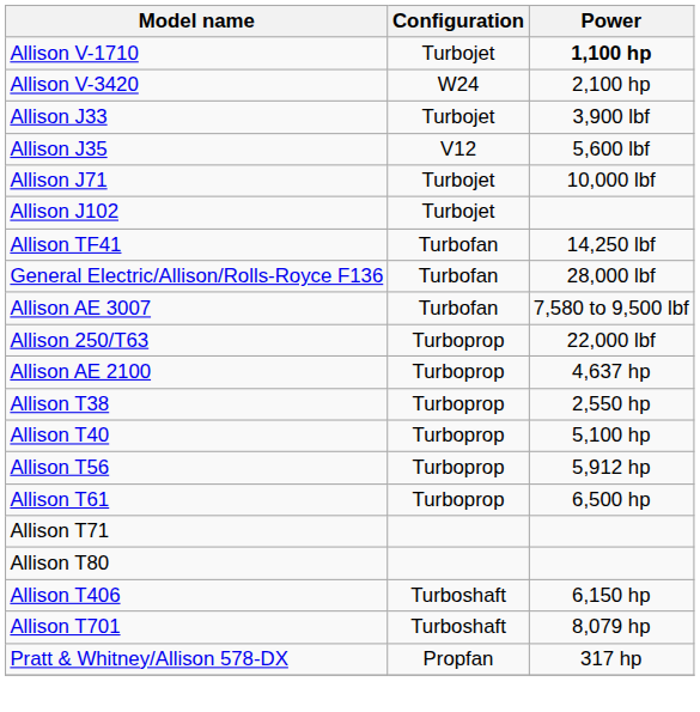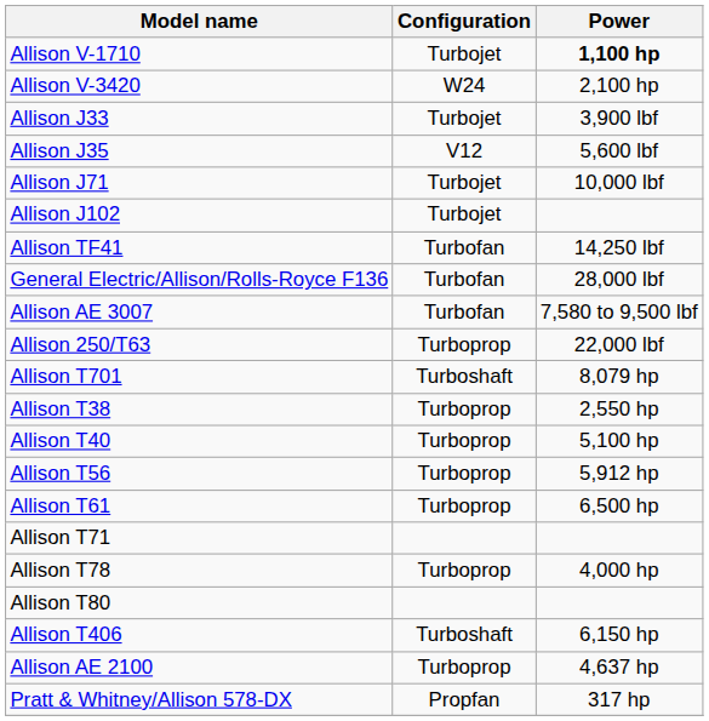 <table class="wikitable sortable">
 <tr>
 <th>Model name</th>
 <th>Configuration</th>
 <th>Power</th>
 </tr>
 <tr>
 <td align=left><a href='#'>Allison V-1710</a></td>
 <td align=center>Turbojet</td>
 <td align=center><strong>1,100 hp</strong></td>
 </tr>
 <tr>
 <td align=left><a href='#'>Allison V-3420</a></td>
 <td align=center>W24</td>
 <td align=center>2,100 hp</td>
 </tr>
 <tr>
 <td align=left><a href='#'>Allison J33</a></td>
 <td align=center>Turbojet</td>
 <td align=center>3,900 lbf</td>
 </tr>
 <tr>
 <td align=left><a href='#'>Allison J35</a></td>
 <td align=center>V12</td>
 <td align=center>5,600 lbf</td>
 </tr>
 <tr>
 <td align=left><a href='#'>Allison J71</a></td>
 <td align=center>Turbojet</td>
 <td align=center>10,000 lbf</td>
 </tr>
 <tr>
 <td align=left><a href='#'>Allison J102</a></td>
 <td align=center>Turbojet</td>
 <td align=center></td>
 </tr>
 <tr>
 <td align=left><a href='#'>Allison TF41</a></td>
 <td align=center>Turbofan</td>
 <td align=center>14,250 lbf</td>
 </tr>
 <tr>
 <td align=left><a href='#'>General Electric/Allison/Rolls-Royce F136</a></td>
 <td align=center>Turbofan</td>
 <td align=center>28,000 lbf</td>
 </tr>
 <tr>
 <td align=left><a href='#'>Allison AE 3007</a></td>
 <td align=center>Turbofan</td>
 <td align=center>7,580 to 9,500 lbf</td>
 </tr>
 <tr>
 <td align=left><a href='#'>Allison 250/T63</a></td>
 <td align=center>Turboprop</td>
 <td align=center>22,000 lbf</td>
 </tr>
 <tr>
-<td align=left><a href='#'>Allison AE 2100</a></td>
-<td align=center>Turboprop</td>
-<td align=center>4,637 hp</td>
+<td align=left><a href='#'>Allison T701</a></td>
+<td align=center>Turboshaft</td>
+<td align=center>8,079 hp</td>
 </tr>
 <tr>
 <td align=left><a href='#'>Allison T38</a></td>
 <td align=center>Turboprop</td>
 <td align=center>2,550 hp</td>
 </tr>
 <tr>
 <td align=left><a href='#'>Allison T40</a></td>
 <td align=center>Turboprop</td>
 <td align=center>5,100 hp</td>
 </tr>
 <tr>
 <td align=left><a href='#'>Allison T56</a></td>
 <td align=center>Turboprop</td>
 <td align=center>5,912 hp</td>
 </tr>
 <tr>
 <td align=left><a href='#'>Allison T61</a></td>
 <td align=center>Turboprop</td>
 <td align=center>6,500 hp</td>
 </tr>
 <tr>
 <td align=left>Allison T71</td>
 <td align=center></td>
 <td align=center></td>
 </tr>
 <tr>
+<td align=left>Allison T78</td>
+<td align=center>Turboprop</td>
+<td align=center>4,000 hp</td>
+</tr>
+<tr>
 <td align=left>Allison T80</td>
 <td align=center></td>
 <td align=center></td>
 </tr>
 <tr>
 <td align=left><a href='#'>Allison T406</a></td>
 <td align=center>Turboshaft</td>
 <td align=center>6,150 hp</td>
 </tr>
 <tr>
-<td align=left><a href='#'>Allison T701</a></td>
-<td align=center>Turboshaft</td>
-<td align=center>8,079 hp</td>
+<td align=left><a href='#'>Allison AE 2100</a></td>
+<td align=center>Turboprop</td>
+<td align=center>4,637 hp</td>
 </tr>
 <tr>
 <td align=left><a href='#'>Pratt & Whitney/Allison 578-DX</a></td>
 <td align=center>Propfan</td>
 <td align=center>317 hp</td>
 </tr>
 <tr>
 </tr>
 </table>
